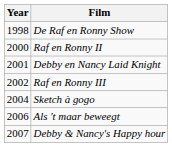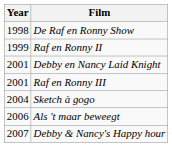 <table class="wikitable sortable">
 <tr>
 <th>Year</th>
 <th>Film</th>
 </tr>
 <tr>
 <td>1998</td>
 <td><em>De Raf en Ronny Show</em></td>
 </tr>
 <tr>
-<td>2000</td>
+<td>1999</td>
 <td><em>Raf en Ronny II</em></td>
 </tr>
 <tr>
 <td>2001</td>
 <td><em>Debby en Nancy Laid Knight</em></td>
 </tr>
 <tr>
-<td>2002</td>
+<td>2001</td>
 <td><em>Raf en Ronny III</em></td>
 </tr>
 <tr>
 <td>2004</td>
 <td><em>Sketch à gogo</em></td>
 </tr>
 <tr>
 <td>2006</td>
 <td><em>Als 't maar beweegt</em></td>
 </tr>
 <tr>
 <td>2007</td>
 <td><em>Debby & Nancy's Happy hour</em></td>
 </tr>
 </table>
